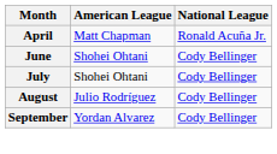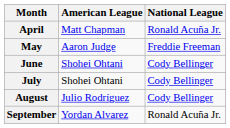 <table class="wikitable">
 <tr>
 <th>Month</th>
 <th>American League</th>
 <th>National League</th>
 </tr>
 <tr>
 <th>April</th>
 <td><a href='#'>Matt Chapman</a></td>
 <td><a href='#'>Ronald Acuña Jr.</a></td>
+</tr>
+<tr>
+<th>May</th>
+<td><a href='#'>Aaron Judge</a></td>
+<td><a href='#'>Freddie Freeman</a></td>
 </tr>
 <tr>
 <th>June</th>
 <td><a href='#'>Shohei Ohtani</a></td>
 <td><a href='#'>Cody Bellinger</a></td>
 </tr>
 <tr>
 <th>July</th>
 <td>Shohei Ohtani</td>
 <td><a href='#'>Cody Bellinger</a></td>
 </tr>
 <tr>
 <th>August</th>
 <td><a href='#'>Julio Rodríguez</a></td>
 <td><a href='#'>Cody Bellinger</a></td>
 </tr>
 <tr>
 <th>September</th>
 <td><a href='#'>Yordan Alvarez</a></td>
-<td><a href='#'>Cody Bellinger</a></td>
+<td>Ronald Acuña Jr.</td>
 </tr>
 </table>
